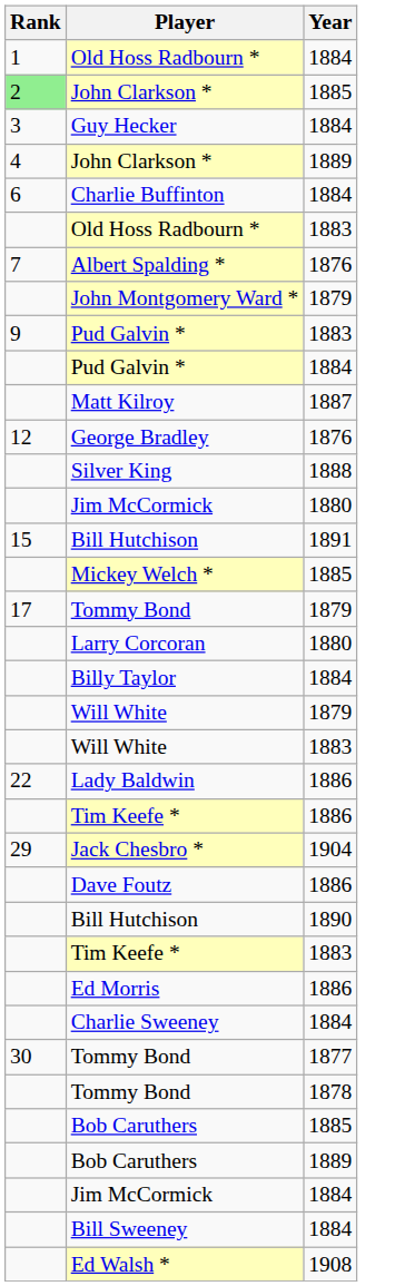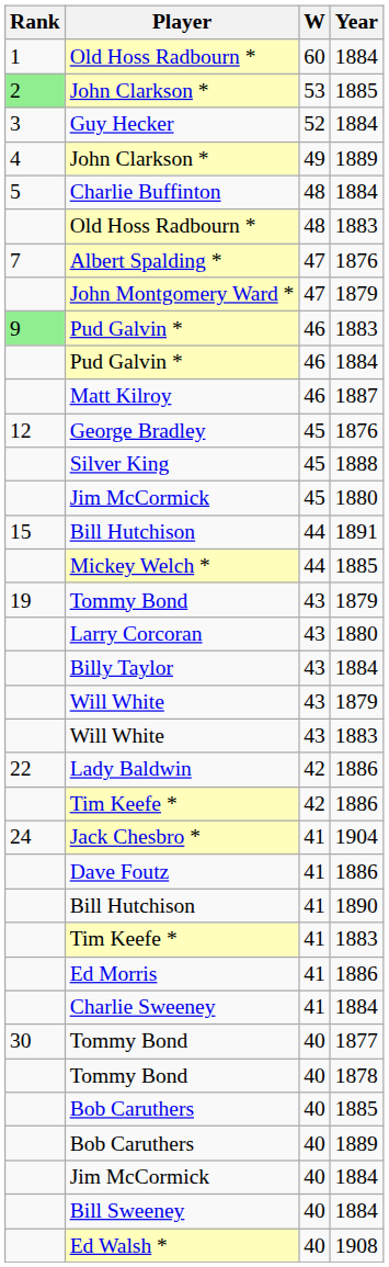 <table class="wikitable" style="float:left;">
 <tr style="white-space:nowrap;">
 <th>Rank</th>
 <th>Player</th>
+<th>W</th>
 <th>Year</th>
 </tr>
 <tr>
 <td>1</td>
 <td style="background:#ffffbb;"><a href='#'>Old Hoss Radbourn</a> *</td>
+<td>60</td>
 <td>1884</td>
 </tr>
 <tr>
 <td style="background: lightgreen;">2</td>
 <td style="background:#ffffbb;"><a href='#'>John Clarkson</a> *</td>
+<td>53</td>
 <td>1885</td>
 </tr>
 <tr>
 <td>3</td>
 <td><a href='#'>Guy Hecker</a></td>
+<td>52</td>
 <td>1884</td>
 </tr>
 <tr>
 <td>4</td>
 <td style="background:#ffffbb;">John Clarkson *</td>
+<td>49</td>
 <td>1889</td>
 </tr>
 <tr>
-<td>6</td>
+<td>5</td>
 <td><a href='#'>Charlie Buffinton</a></td>
+<td>48</td>
 <td>1884</td>
 </tr>
 <tr>
 <td></td>
 <td style="background:#ffffbb;">Old Hoss Radbourn *</td>
+<td>48</td>
 <td>1883</td>
 </tr>
 <tr>
 <td>7</td>
 <td style="background:#ffffbb;"><a href='#'>Albert Spalding</a> *</td>
+<td>47</td>
 <td>1876</td>
 </tr>
 <tr>
 <td></td>
 <td style="background:#ffffbb;"><a href='#'>John Montgomery Ward</a> *</td>
+<td>47</td>
 <td>1879</td>
 </tr>
 <tr>
-<td>9</td>
+<td style="background: lightgreen;">9</td>
 <td style="background:#ffffbb;"><a href='#'>Pud Galvin</a> *</td>
+<td>46</td>
 <td>1883</td>
 </tr>
 <tr>
 <td></td>
 <td style="background:#ffffbb;">Pud Galvin *</td>
+<td>46</td>
 <td>1884</td>
 </tr>
 <tr>
 <td></td>
 <td><a href='#'>Matt Kilroy</a></td>
+<td>46</td>
 <td>1887</td>
 </tr>
 <tr>
 <td>12</td>
 <td><a href='#'>George Bradley</a></td>
+<td>45</td>
 <td>1876</td>
 </tr>
 <tr>
 <td></td>
 <td><a href='#'>Silver King</a></td>
+<td>45</td>
 <td>1888</td>
 </tr>
 <tr>
 <td></td>
 <td><a href='#'>Jim McCormick</a></td>
+<td>45</td>
 <td>1880</td>
 </tr>
 <tr>
 <td>15</td>
 <td><a href='#'>Bill Hutchison</a></td>
+<td>44</td>
 <td>1891</td>
 </tr>
 <tr>
 <td></td>
 <td style="background:#ffffbb;"><a href='#'>Mickey Welch</a> *</td>
+<td>44</td>
 <td>1885</td>
 </tr>
 <tr>
-<td>17</td>
+<td>19</td>
 <td><a href='#'>Tommy Bond</a></td>
+<td>43</td>
 <td>1879</td>
 </tr>
 <tr>
 <td></td>
 <td><a href='#'>Larry Corcoran</a></td>
+<td>43</td>
 <td>1880</td>
 </tr>
 <tr>
 <td></td>
 <td><a href='#'>Billy Taylor</a></td>
+<td>43</td>
 <td>1884</td>
 </tr>
 <tr>
 <td></td>
 <td><a href='#'>Will White</a></td>
+<td>43</td>
 <td>1879</td>
 </tr>
 <tr>
 <td></td>
 <td>Will White</td>
+<td>43</td>
 <td>1883</td>
 </tr>
 <tr>
 <td>22</td>
 <td><a href='#'>Lady Baldwin</a></td>
+<td>42</td>
 <td>1886</td>
 </tr>
 <tr>
 <td></td>
 <td style="background:#ffffbb;"><a href='#'>Tim Keefe</a> *</td>
+<td>42</td>
 <td>1886</td>
 </tr>
 <tr>
-<td>29</td>
+<td>24</td>
 <td style="background:#ffffbb;"><a href='#'>Jack Chesbro</a> *</td>
+<td>41</td>
 <td>1904</td>
 </tr>
 <tr>
 <td></td>
 <td><a href='#'>Dave Foutz</a></td>
+<td>41</td>
 <td>1886</td>
 </tr>
 <tr>
 <td></td>
 <td>Bill Hutchison</td>
+<td>41</td>
 <td>1890</td>
 </tr>
 <tr>
 <td></td>
 <td style="background:#ffffbb;">Tim Keefe *</td>
+<td>41</td>
 <td>1883</td>
 </tr>
 <tr>
 <td></td>
 <td><a href='#'>Ed Morris</a></td>
+<td>41</td>
 <td>1886</td>
 </tr>
 <tr>
 <td></td>
 <td><a href='#'>Charlie Sweeney</a></td>
+<td>41</td>
 <td>1884</td>
 </tr>
 <tr>
 <td>30</td>
 <td>Tommy Bond</td>
+<td>40</td>
 <td>1877</td>
 </tr>
 <tr>
 <td></td>
 <td>Tommy Bond</td>
+<td>40</td>
 <td>1878</td>
 </tr>
 <tr>
 <td></td>
 <td><a href='#'>Bob Caruthers</a></td>
+<td>40</td>
 <td>1885</td>
 </tr>
 <tr>
 <td></td>
 <td>Bob Caruthers</td>
+<td>40</td>
 <td>1889</td>
 </tr>
 <tr>
 <td></td>
 <td>Jim McCormick</td>
+<td>40</td>
 <td>1884</td>
 </tr>
 <tr>
 <td></td>
 <td><a href='#'>Bill Sweeney</a></td>
+<td>40</td>
 <td>1884</td>
 </tr>
 <tr>
 <td></td>
 <td style="background:#ffffbb;"><a href='#'>Ed Walsh</a> *</td>
+<td>40</td>
 <td>1908</td>
 </tr>
 </table>
